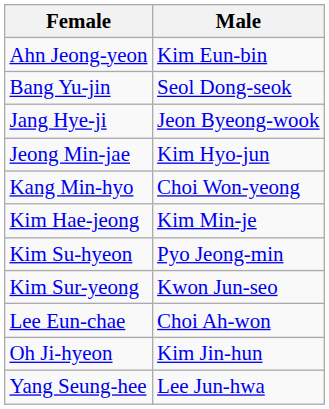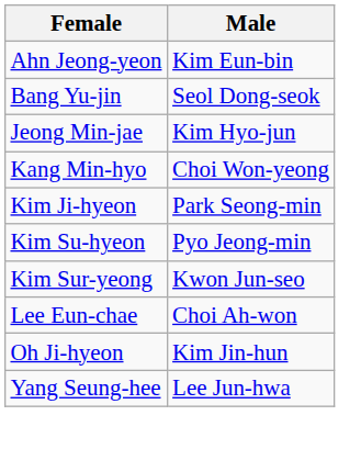 <table class=wikitable>
 <tr>
 <th scope="col">Female</th>
 <th scope="col">Male</th>
 </tr>
 <tr>
 <td><a href='#'>Ahn Jeong-yeon</a></td>
 <td><a href='#'>Kim Eun-bin</a></td>
 </tr>
 <tr>
 <td><a href='#'>Bang Yu-jin</a></td>
 <td><a href='#'>Seol Dong-seok</a></td>
 </tr>
 <tr>
-<td><a href='#'>Jang Hye-ji</a></td>
-<td><a href='#'>Jeon Byeong-wook</a></td>
-</tr>
-<tr>
 <td><a href='#'>Jeong Min-jae</a></td>
 <td><a href='#'>Kim Hyo-jun</a></td>
 </tr>
 <tr>
 <td><a href='#'>Kang Min-hyo</a></td>
 <td><a href='#'>Choi Won-yeong</a></td>
 </tr>
 <tr>
-<td><a href='#'>Kim Hae-jeong</a></td>
-<td><a href='#'>Kim Min-je</a></td>
+<td><a href='#'>Kim Ji-hyeon</a></td>
+<td><a href='#'>Park Seong-min</a></td>
 </tr>
 <tr>
 <td><a href='#'>Kim Su-hyeon</a></td>
 <td><a href='#'>Pyo Jeong-min</a></td>
 </tr>
 <tr>
 <td><a href='#'>Kim Sur-yeong</a></td>
 <td><a href='#'>Kwon Jun-seo</a></td>
 </tr>
 <tr>
 <td><a href='#'>Lee Eun-chae</a></td>
 <td><a href='#'>Choi Ah-won</a></td>
 </tr>
 <tr>
 <td><a href='#'>Oh Ji-hyeon</a></td>
 <td><a href='#'>Kim Jin-hun</a></td>
 </tr>
 <tr>
 <td><a href='#'>Yang Seung-hee</a></td>
 <td><a href='#'>Lee Jun-hwa</a></td>
 </tr>
 </table>
